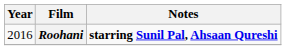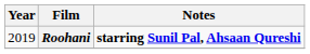 <table class="wikitable sortable plainrowheaders">
 <tr style="text-align:center;">
 <th scope="col">Year</th>
 <th scope="col">Film</th>
 <th class="unsortable" scope="col">Notes</th>
 </tr>
 <tr>
-<td>2016</td>
+<td>2019</td>
 <th scope="row"><em>Roohani</em></th>
 <td><strong>starring <a href='#'>Sunil Pal</a>, <a href='#'>Ahsaan Qureshi</a></strong></td>
 </tr>
 <tr>
 </tr>
 </table>
